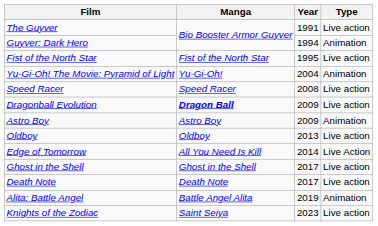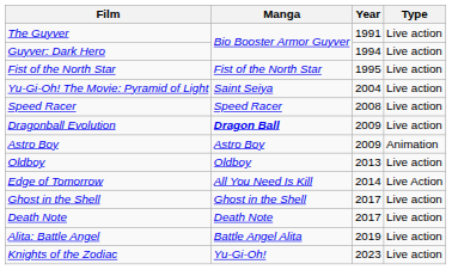 <table class="wikitable sortable">
 <tr>
 <th>Film</th>
 <th>Manga</th>
 <th>Year</th>
 <th>Type</th>
 </tr>
 <tr>
 <td><em><a href='#'>The Guyver</a></em></td>
 <td rowspan=2><em><a href='#'>Bio Booster Armor Guyver</a></em></td>
 <td>1991</td>
 <td>Live action</td>
 </tr>
 <tr>
 <td><em><a href='#'>Guyver: Dark Hero</a></em></td>
 <td>1994</td>
-<td>Animation</td>
+<td>Live action</td>
 </tr>
 <tr>
 <td><em><a href='#'>Fist of the North Star</a></em></td>
 <td><em><a href='#'>Fist of the North Star</a></em></td>
 <td>1995</td>
 <td>Live action</td>
 </tr>
 <tr>
 <td><em><a href='#'>Yu-Gi-Oh! The Movie: Pyramid of Light</a></em></td>
-<td><em><a href='#'>Yu-Gi-Oh!</a></em></td>
+<td><em><a href='#'>Saint Seiya</a></em></td>
 <td>2004</td>
-<td>Animation</td>
+<td>Live action</td>
 </tr>
 <tr>
 <td><em><a href='#'>Speed Racer</a></em></td>
 <td><em><a href='#'>Speed Racer</a></em></td>
 <td>2008</td>
 <td>Live action</td>
 </tr>
 <tr>
 <td><em><a href='#'>Dragonball Evolution</a></em></td>
 <td><strong><em><a href='#'>Dragon Ball</a></em></strong></td>
 <td>2009</td>
 <td>Live action</td>
 </tr>
 <tr>
 <td><em><a href='#'>Astro Boy</a></em></td>
 <td><em><a href='#'>Astro Boy</a></em></td>
 <td>2009</td>
 <td>Animation</td>
 </tr>
 <tr>
 <td><em><a href='#'>Oldboy</a></em></td>
 <td><em><a href='#'>Oldboy</a></em></td>
 <td>2013</td>
 <td>Live action</td>
 </tr>
 <tr>
 <td><em><a href='#'>Edge of Tomorrow</a></em></td>
 <td><em><a href='#'>All You Need Is Kill</a></em></td>
 <td>2014</td>
 <td>Live Action</td>
 </tr>
 <tr>
 <td><em><a href='#'>Ghost in the Shell</a></em></td>
 <td><em><a href='#'>Ghost in the Shell</a></em></td>
 <td>2017</td>
 <td>Live action</td>
 </tr>
 <tr>
 <td><em><a href='#'>Death Note</a></em></td>
 <td><em><a href='#'>Death Note</a></em></td>
 <td>2017</td>
 <td>Live action</td>
 </tr>
 <tr>
 <td><em><a href='#'>Alita: Battle Angel</a></em></td>
 <td><em><a href='#'>Battle Angel Alita</a></em></td>
 <td>2019</td>
-<td>Animation</td>
+<td>Live action</td>
 </tr>
 <tr>
 <td><em><a href='#'>Knights of the Zodiac</a></em></td>
-<td><em><a href='#'>Saint Seiya</a></em></td>
+<td><em><a href='#'>Yu-Gi-Oh!</a></em></td>
 <td>2023</td>
 <td>Live action</td>
 </tr>
 </table>
